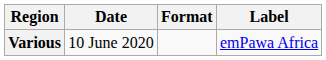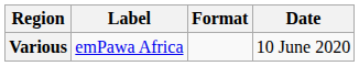 <table class="wikitable plainrowheaders">
 <tr>
 <th scope="col">Region</th>
+<th scope="col">Label</th>
+<th scope="col">Format</th>
 <th scope="col">Date</th>
-<th scope="col">Format</th>
-<th scope="col">Label</th>
 </tr>
 <tr>
 <th scope="row">Various</th>
+<td><a href='#'>emPawa Africa</a></td>
+<td></td>
 <td>10 June 2020</td>
-<td></td>
-<td><a href='#'>emPawa Africa</a></td>
 </tr>
 </table>
